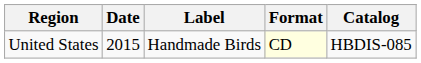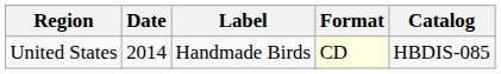 <table class="wikitable">
 <tr>
 <th>Region</th>
 <th>Date</th>
 <th>Label</th>
 <th>Format</th>
 <th>Catalog</th>
 </tr>
 <tr>
 <td>United States</td>
-<td>2015</td>
+<td>2014</td>
 <td>Handmade Birds</td>
 <td style="background: lightyellow;">CD</td>
 <td>HBDIS-085</td>
 </tr>
 </table>
